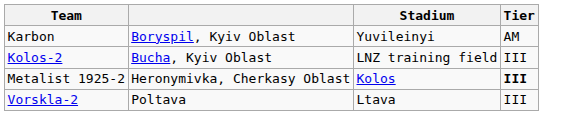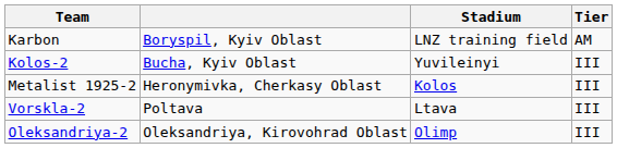 <table class="wikitable sortable" style="text-align: left;">
 <tr>
 <th>Team</th>
 <th></th>
 <th>Stadium</th>
 <th>Tier</th>
 </tr>
 <tr>
 <td>Karbon</td>
 <td><a href='#'>Boryspil</a>, Kyiv Oblast</td>
-<td>Yuvileinyi</td>
+<td>LNZ training field</td>
 <td>AM</td>
 </tr>
 <tr>
 <td><a href='#'>Kolos-2</a></td>
 <td><a href='#'>Bucha</a>, Kyiv Oblast</td>
-<td>LNZ training field</td>
+<td>Yuvileinyi</td>
 <td>III</td>
 </tr>
 <tr>
 <td>Metalist 1925-2</td>
 <td>Heronymivka, Cherkasy Oblast</td>
 <td><a href='#'>Kolos</a></td>
-<td><strong>III</strong></td>
+<td>III</td>
 </tr>
 <tr>
 <td><a href='#'>Vorskla-2</a></td>
 <td>Poltava</td>
 <td>Ltava</td>
 <td>III</td>
 </tr>
 <tr>
+<td><a href='#'>Oleksandriya-2</a></td>
+<td>Oleksandriya, Kirovohrad Oblast</td>
+<td><a href='#'>Olimp</a></td>
+<td>III</td>
+</tr>
+<tr>
 </tr>
 </table>
